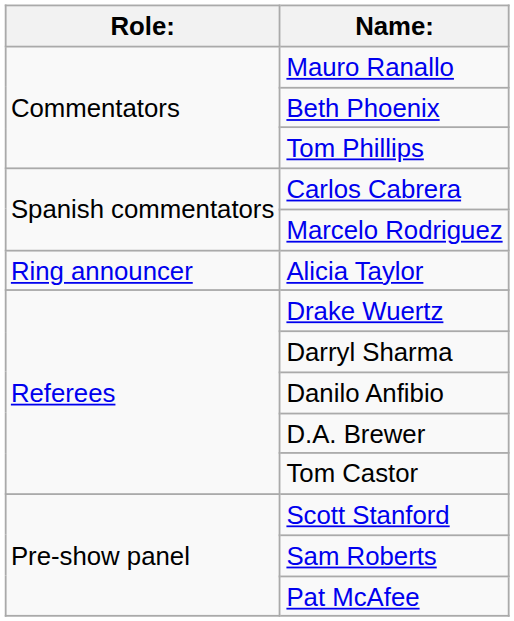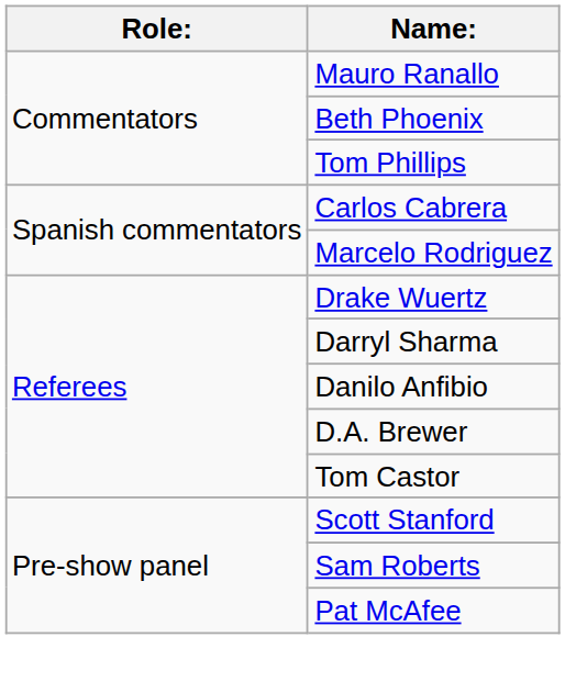 <table class=wikitable style="font-size:90%; margin: 0.5em 0 0.5em 1em; float: right; clear: right;">
 <tr>
 <th>Role:</th>
 <th>Name:</th>
 </tr>
 <tr>
 <td rowspan=3>Commentators</td>
 <td><a href='#'>Mauro Ranallo</a></td>
 </tr>
 <tr>
 <td><a href='#'>Beth Phoenix</a></td>
 </tr>
 <tr>
 <td><a href='#'>Tom Phillips</a></td>
 </tr>
 <tr>
 <td rowspan=2>Spanish commentators</td>
 <td><a href='#'>Carlos Cabrera</a></td>
 </tr>
 <tr>
 <td><a href='#'>Marcelo Rodriguez</a></td>
-</tr>
-<tr>
-<td rowspan=1><a href='#'>Ring announcer</a></td>
-<td><a href='#'>Alicia Taylor</a></td>
 </tr>
 <tr>
 <td rowspan=5><a href='#'>Referees</a></td>
 <td><a href='#'>Drake Wuertz</a></td>
 </tr>
 <tr>
 <td>Darryl Sharma</td>
 </tr>
 <tr>
 <td>Danilo Anfibio</td>
 </tr>
 <tr>
 <td>D.A. Brewer</td>
 </tr>
 <tr>
 <td>Tom Castor</td>
 </tr>
 <tr>
 <td rowspan=3>Pre-show panel</td>
 <td><a href='#'>Scott Stanford</a></td>
 </tr>
 <tr>
 <td><a href='#'>Sam Roberts</a></td>
 </tr>
 <tr>
 <td><a href='#'>Pat McAfee</a></td>
 </tr>
 </table>
